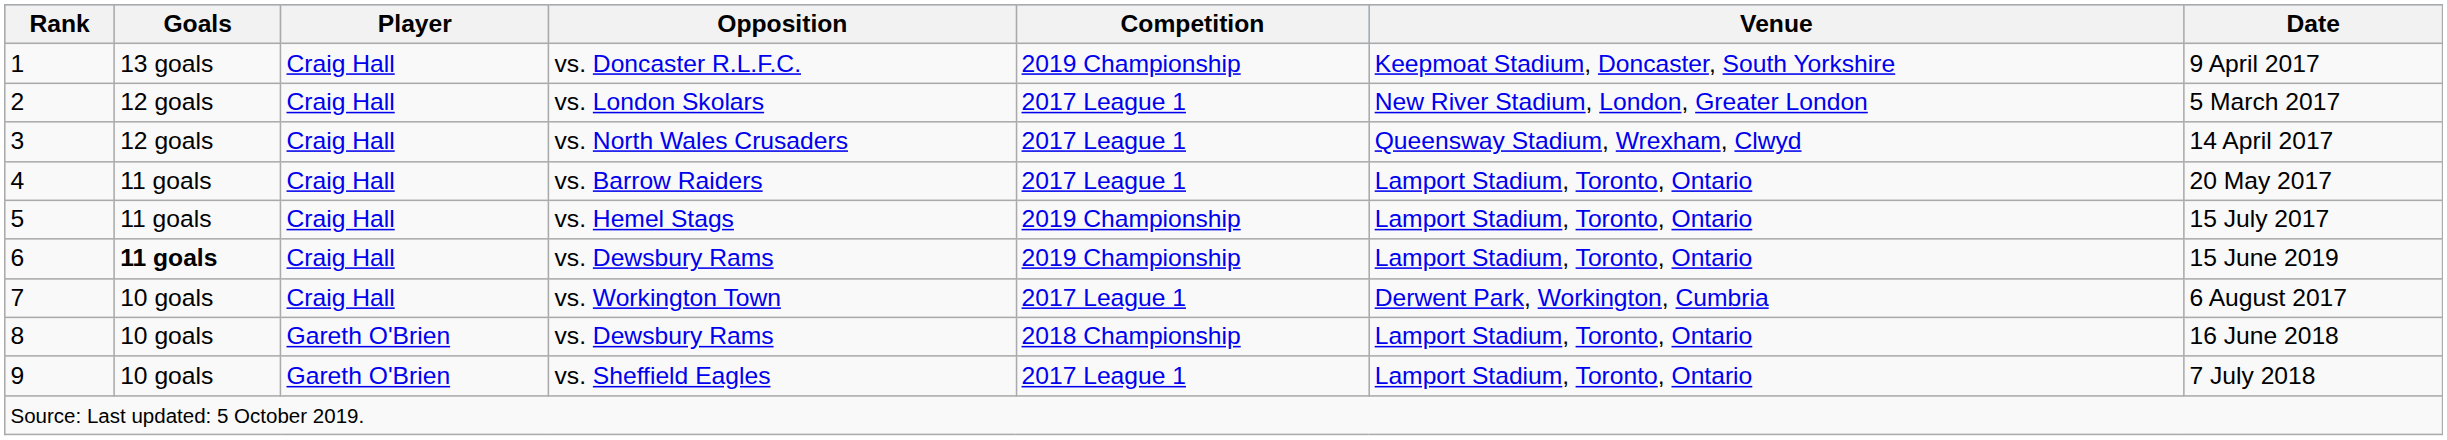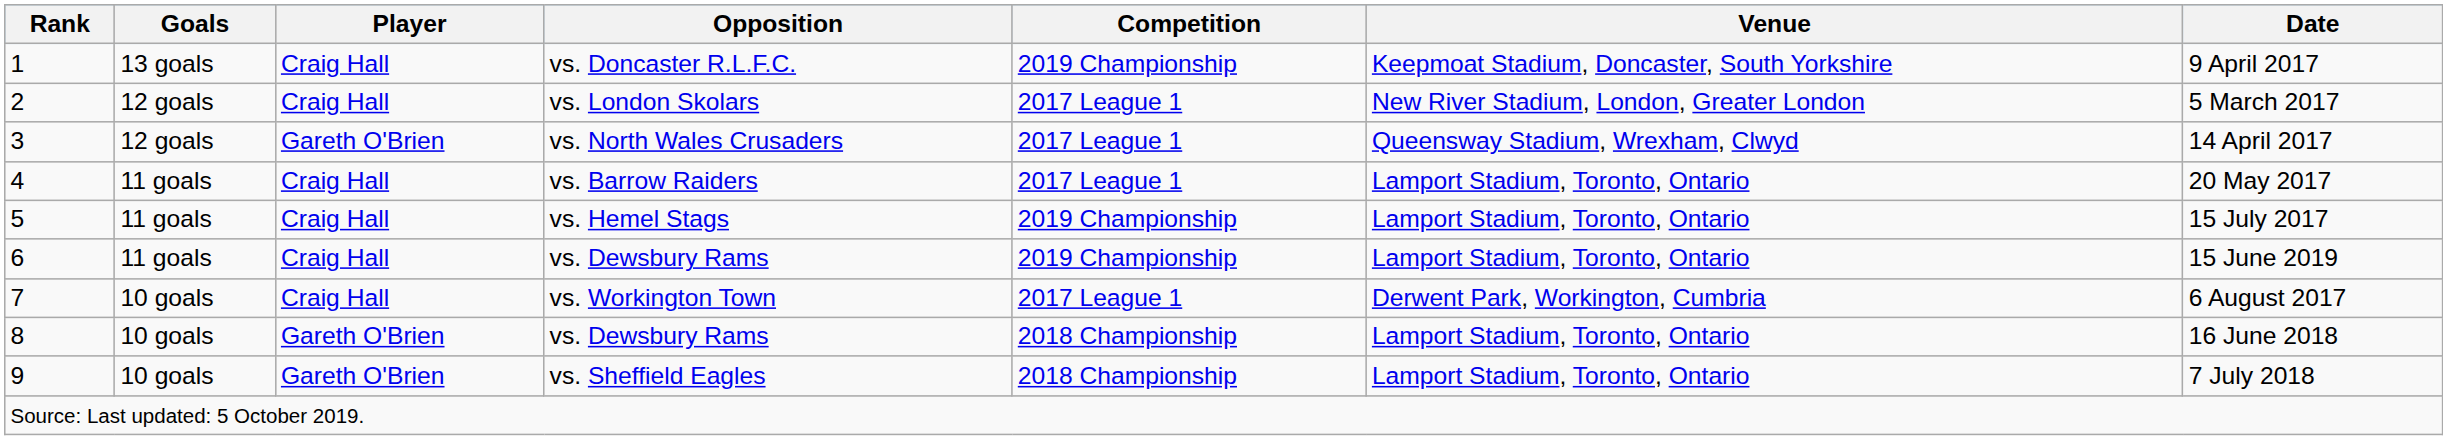 <table class="wikitable" style="width:100%;">
 <tr style="background:#87cefa;">
 <th>Rank</th>
 <th>Goals</th>
 <th>Player</th>
 <th>Opposition</th>
 <th>Competition</th>
 <th>Venue</th>
 <th>Date</th>
 </tr>
 <tr>
 <td>1</td>
 <td>13 goals</td>
 <td> <a href='#'>Craig Hall</a></td>
 <td>vs. <a href='#'>Doncaster R.L.F.C.</a></td>
 <td><a href='#'>2019 Championship</a></td>
 <td> <a href='#'>Keepmoat Stadium</a>, <a href='#'>Doncaster</a>, <a href='#'>South Yorkshire</a></td>
 <td>9 April 2017</td>
 </tr>
 <tr>
 <td>2</td>
 <td>12 goals</td>
 <td> <a href='#'>Craig Hall</a></td>
 <td>vs. <a href='#'>London Skolars</a></td>
 <td><a href='#'>2017 League 1</a></td>
 <td> <a href='#'>New River Stadium</a>, <a href='#'>London</a>, <a href='#'>Greater London</a></td>
 <td>5 March 2017</td>
 </tr>
 <tr>
 <td>3</td>
 <td>12 goals</td>
-<td> <a href='#'>Craig Hall</a></td>
+<td> <a href='#'>Gareth O'Brien</a></td>
 <td>vs. <a href='#'>North Wales Crusaders</a></td>
 <td><a href='#'>2017 League 1</a></td>
 <td> <a href='#'>Queensway Stadium</a>, <a href='#'>Wrexham</a>, <a href='#'>Clwyd</a></td>
 <td>14 April 2017</td>
 </tr>
 <tr>
 <td>4</td>
 <td>11 goals</td>
 <td> <a href='#'>Craig Hall</a></td>
 <td>vs. <a href='#'>Barrow Raiders</a></td>
 <td><a href='#'>2017 League 1</a></td>
 <td> <a href='#'>Lamport Stadium</a>, <a href='#'>Toronto</a>, <a href='#'>Ontario</a></td>
 <td>20 May 2017</td>
 </tr>
 <tr>
 <td>5</td>
 <td>11 goals</td>
 <td> <a href='#'>Craig Hall</a></td>
 <td>vs. <a href='#'>Hemel Stags</a></td>
 <td><a href='#'>2019 Championship</a></td>
 <td> <a href='#'>Lamport Stadium</a>, <a href='#'>Toronto</a>, <a href='#'>Ontario</a></td>
 <td>15 July 2017</td>
 </tr>
 <tr>
 <td>6</td>
-<td><strong>11 goals</strong></td>
+<td>11 goals</td>
 <td> <a href='#'>Craig Hall</a></td>
 <td>vs. <a href='#'>Dewsbury Rams</a></td>
 <td><a href='#'>2019 Championship</a></td>
 <td> <a href='#'>Lamport Stadium</a>, <a href='#'>Toronto</a>, <a href='#'>Ontario</a></td>
 <td>15 June 2019</td>
 </tr>
 <tr>
 <td>7</td>
 <td>10 goals</td>
 <td> <a href='#'>Craig Hall</a></td>
 <td>vs. <a href='#'>Workington Town</a></td>
 <td><a href='#'>2017 League 1</a></td>
 <td> <a href='#'>Derwent Park</a>, <a href='#'>Workington</a>, <a href='#'>Cumbria</a></td>
 <td>6 August 2017</td>
 </tr>
 <tr>
 <td>8</td>
 <td>10 goals</td>
 <td> <a href='#'>Gareth O'Brien</a></td>
 <td>vs. <a href='#'>Dewsbury Rams</a></td>
 <td><a href='#'>2018 Championship</a></td>
 <td> <a href='#'>Lamport Stadium</a>, <a href='#'>Toronto</a>, <a href='#'>Ontario</a></td>
 <td>16 June 2018</td>
 </tr>
 <tr>
 <td>9</td>
 <td>10 goals</td>
 <td> <a href='#'>Gareth O'Brien</a></td>
 <td>vs. <a href='#'>Sheffield Eagles</a></td>
-<td><a href='#'>2017 League 1</a></td>
+<td><a href='#'>2018 Championship</a></td>
 <td> <a href='#'>Lamport Stadium</a>, <a href='#'>Toronto</a>, <a href='#'>Ontario</a></td>
 <td>7 July 2018</td>
 </tr>
 <tr>
 <td colspan=7><small>Source: Last updated: 5 October 2019.</small></td>
 </tr>
 </table>
